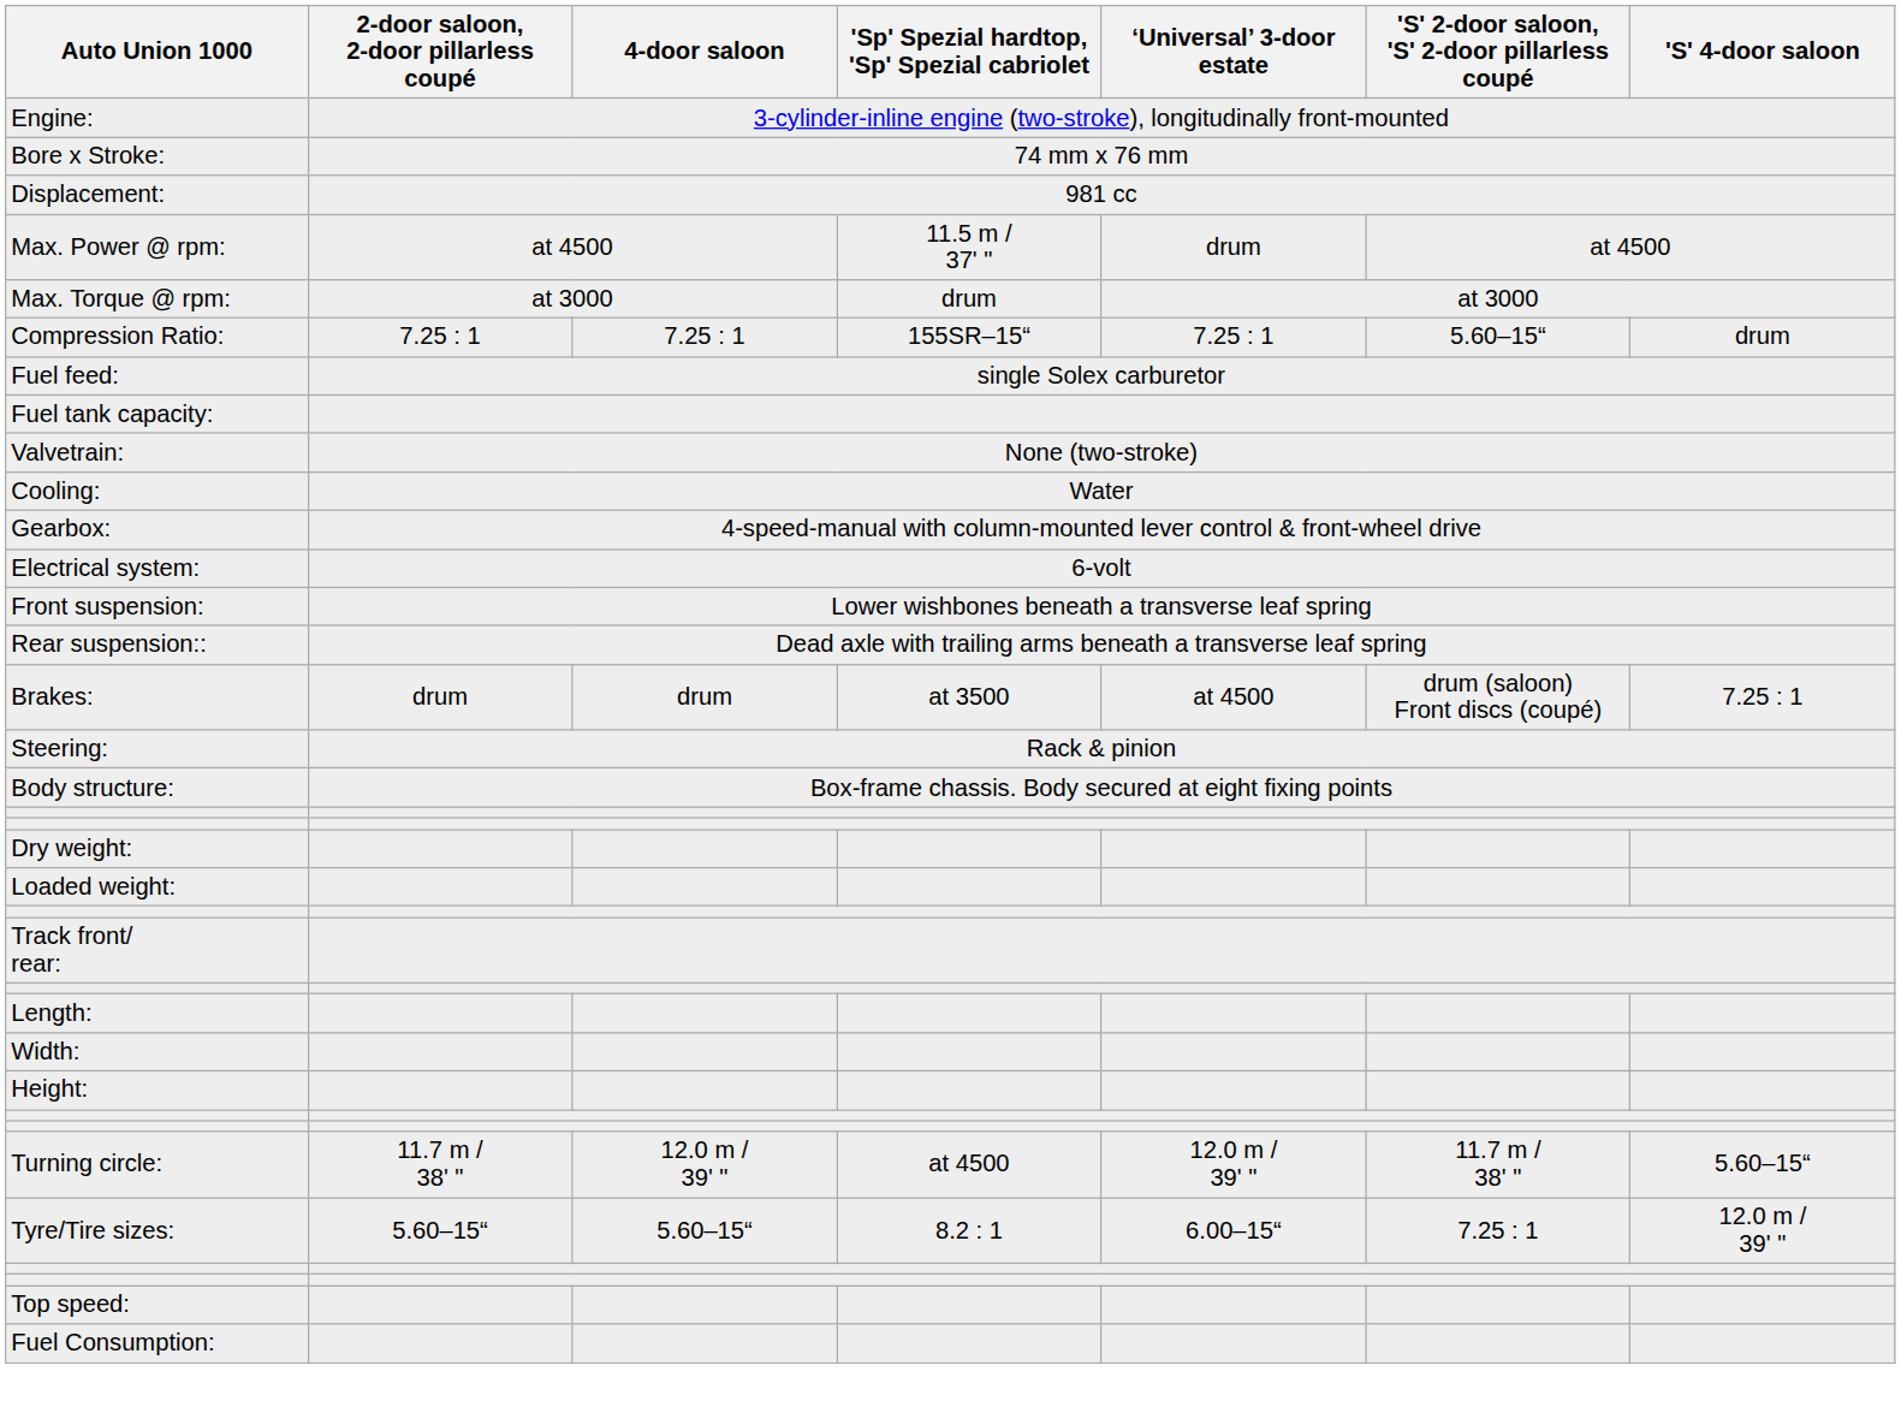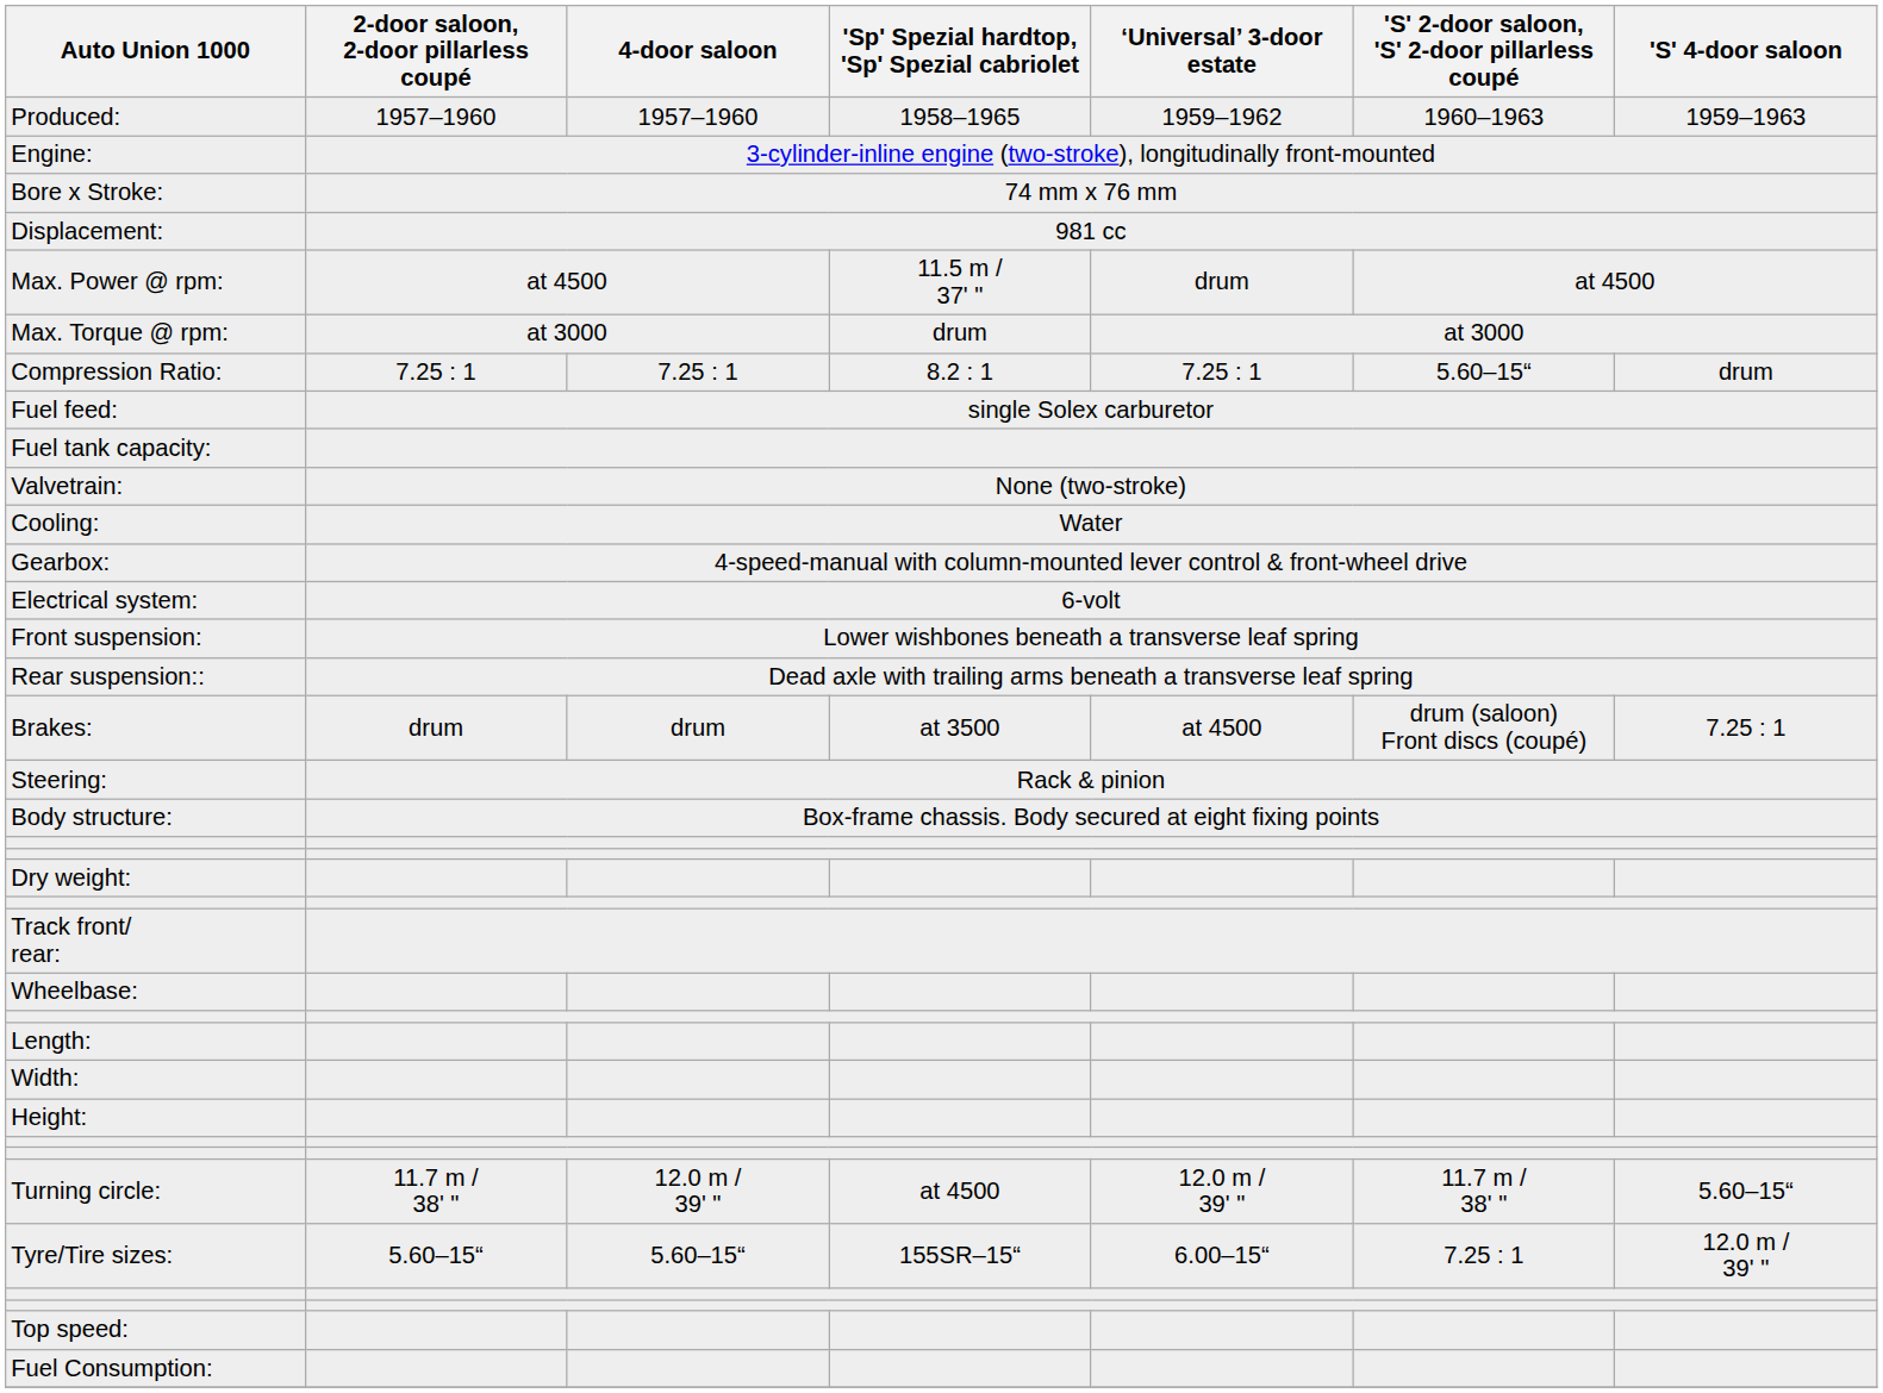 <table class="wikitable">
 <tr>
 <th width="16%">Auto Union 1000</th>
 <th width="14%">2-door saloon,<br>2-door pillarless coupé</th>
 <th width="14%">4-door saloon</th>
 <th width="14%">'Sp' Spezial hardtop,<br>'Sp' Spezial cabriolet</th>
 <th width="14%">‘Universal’ 3-door estate</th>
 <th width="14%">'S' 2-door saloon,<br>'S' 2-door pillarless coupé</th>
 <th width="14%">'S' 4-door saloon</th>
+</tr>
+<tr style="background:#EEEEEE;">
+<td>Produced: </td>
+<td align="center">1957–1960</td>
+<td align="center">1957–1960</td>
+<td align="center">1958–1965</td>
+<td align="center">1959–1962</td>
+<td align="center">1960–1963</td>
+<td align="center">1959–1963</td>
 </tr>
 <tr style="background:#EEEEEE;">
 <td>Engine: </td>
 <td colspan="6" align="center"><a href='#'>3-cylinder-inline engine</a> (<a href='#'>two-stroke</a>), longitudinally front-mounted</td>
 </tr>
 <tr style="background:#EEEEEE;">
 <td>Bore x Stroke: </td>
 <td colspan="6" align="center">74 mm x 76 mm</td>
 </tr>
 <tr style="background:#EEEEEE;">
 <td>Displacement: </td>
 <td colspan="6" align="center">981 cc</td>
 </tr>
 <tr style="background:#EEEEEE;">
 <td>Max. Power @ rpm: </td>
 <td align="center" colspan="2"> at 4500</td>
 <td align="center">11.5 m /<br>37'  "</td>
 <td align="center">drum</td>
 <td align="center" colspan="2"> at 4500</td>
 </tr>
 <tr style="background:#EEEEEE;">
 <td>Max. Torque @ rpm: </td>
 <td align="center" colspan="2"> at 3000</td>
 <td align="center">drum</td>
 <td align="center" colspan="3"> at 3000</td>
 </tr>
 <tr style="background:#EEEEEE;">
 <td>Compression Ratio: </td>
 <td align="center">7.25 : 1</td>
 <td align="center">7.25 : 1</td>
-<td align="center">155SR–15“</td>
+<td align="center">8.2 : 1</td>
 <td align="center">7.25 : 1</td>
 <td align="center">5.60–15“</td>
 <td align="center">drum</td>
 </tr>
 <tr style="background:#EEEEEE;">
 <td>Fuel feed: </td>
 <td colspan="6" align="center">single Solex carburetor</td>
 </tr>
 <tr style="background:#EEEEEE;">
 <td>Fuel tank capacity: </td>
 <td colspan="6" align="center"></td>
 </tr>
 <tr style="background:#EEEEEE;">
 <td>Valvetrain: </td>
 <td colspan="6" align="center">None (two-stroke)</td>
 </tr>
 <tr style="background:#EEEEEE;">
 <td>Cooling: </td>
 <td colspan="6" align="center">Water</td>
 </tr>
 <tr style="background:#EEEEEE;">
 <td>Gearbox: </td>
 <td colspan="6" align="center">4-speed-manual with column-mounted lever control & front-wheel drive</td>
 </tr>
 <tr style="background:#EEEEEE;">
 <td>Electrical system: </td>
 <td colspan="6" align="center">6-volt</td>
 </tr>
 <tr style="background:#EEEEEE;">
 <td>Front suspension: </td>
 <td colspan="6" align="center">Lower wishbones beneath a transverse leaf spring</td>
 </tr>
 <tr style="background:#EEEEEE;">
 <td>Rear suspension:: </td>
 <td colspan="6" align="center">Dead axle with trailing arms beneath a transverse leaf spring</td>
 </tr>
 <tr style="background:#EEEEEE;">
 <td>Brakes: </td>
 <td align="center">drum</td>
 <td align="center">drum</td>
 <td align="center"> at 3500</td>
 <td align="center"> at 4500</td>
 <td align="center">drum (saloon)<br> Front discs (coupé)</td>
 <td align="center">7.25 : 1</td>
 </tr>
 <tr style="background:#EEEEEE;">
 <td>Steering: </td>
 <td colspan="6" align="center">Rack & pinion</td>
 </tr>
 <tr style="background:#EEEEEE;">
 <td>Body structure: </td>
 <td colspan="6" align="center">Box-frame chassis. Body secured at eight fixing points</td>
 </tr>
 <tr style="background:#EEEEEE;">
 <td></td>
 <td colspan="6" align="center"></td>
 </tr>
 <tr style="background:#EEEEEE;">
 <td></td>
 <td colspan="6" align="center"></td>
 </tr>
 <tr style="background:#EEEEEE;">
 <td>Dry weight: </td>
 <td align="center"></td>
 <td align="center"></td>
 <td align="center"></td>
 <td align="center"></td>
 <td align="center"></td>
 <td align="center"></td>
 </tr>
 <tr style="background:#EEEEEE;">
-<td>Loaded weight: </td>
+<td></td>
+<td colspan="6" align="center"></td>
+</tr>
+<tr style="background:#EEEEEE;">
+<td>Track front/<br>rear: </td>
+<td align="center" colspan="6"> </td>
+</tr>
+<tr style="background:#EEEEEE;">
+<td>Wheelbase: </td>
 <td align="center"></td>
 <td align="center"></td>
 <td align="center"></td>
 <td align="center"></td>
 <td align="center"></td>
 <td align="center"></td>
-</tr>
-<tr style="background:#EEEEEE;">
-<td></td>
-<td colspan="6" align="center"></td>
-</tr>
-<tr style="background:#EEEEEE;">
-<td>Track front/<br>rear: </td>
-<td align="center" colspan="6"> </td>
 </tr>
 <tr style="background:#EEEEEE;">
 <td></td>
 <td colspan="6" align="center"></td>
 </tr>
 <tr style="background:#EEEEEE;">
 <td>Length: </td>
 <td align="center"></td>
 <td align="center"></td>
 <td align="center"></td>
 <td align="center"></td>
 <td align="center"></td>
 <td align="center"></td>
 </tr>
 <tr style="background:#EEEEEE;">
 <td>Width: </td>
 <td align="center"></td>
 <td align="center"></td>
 <td align="center"></td>
 <td align="center"></td>
 <td align="center"></td>
 <td align="center"></td>
 </tr>
 <tr style="background:#EEEEEE;">
 <td>Height: </td>
 <td align="center"></td>
 <td align="center"></td>
 <td align="center"></td>
 <td align="center"></td>
 <td align="center"></td>
 <td align="center"></td>
 </tr>
 <tr style="background:#EEEEEE;">
 <td></td>
 <td colspan="6" align="center"></td>
 </tr>
 <tr style="background:#EEEEEE;">
 <td></td>
 <td colspan="6" align="center"></td>
 </tr>
 <tr style="background:#EEEEEE;">
 <td>Turning circle: </td>
 <td align="center">11.7 m /<br>38' "</td>
 <td align="center">12.0 m /<br>39' "</td>
 <td align="center"> at 4500</td>
 <td align="center">12.0 m /<br>39' "</td>
 <td align="center">11.7 m /<br>38' "</td>
 <td align="center">5.60–15“</td>
 </tr>
 <tr style="background:#EEEEEE;">
 <td>Tyre/Tire sizes: </td>
 <td align="center">5.60–15“</td>
 <td align="center">5.60–15“</td>
-<td align="center">8.2 : 1</td>
+<td align="center">155SR–15“</td>
 <td align="center">6.00–15“</td>
 <td align="center">7.25 : 1</td>
 <td align="center">12.0 m /<br>39' "</td>
 </tr>
 <tr style="background:#EEEEEE;">
 <td></td>
 <td colspan="6" align="center"></td>
 </tr>
 <tr style="background:#EEEEEE;">
 <td></td>
 <td colspan="6" align="center"></td>
 </tr>
 <tr style="background:#EEEEEE;">
 <td>Top speed: </td>
 <td align="center"></td>
 <td align="center"></td>
 <td align="center"></td>
 <td align="center"></td>
 <td align="center"></td>
 <td align="center"></td>
 </tr>
 <tr style="background:#EEEEEE;">
 <td>Fuel Consumption: </td>
 <td align="center"></td>
 <td align="center"></td>
 <td align="center"></td>
 <td align="center"></td>
 <td align="center"></td>
 <td align="center"></td>
 </tr>
 <tr style="background:#EEEEEE;">
 </tr>
 </table>
